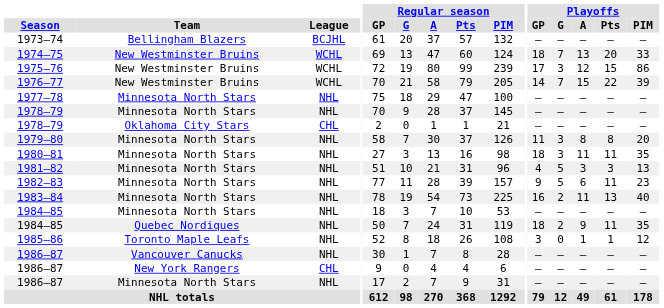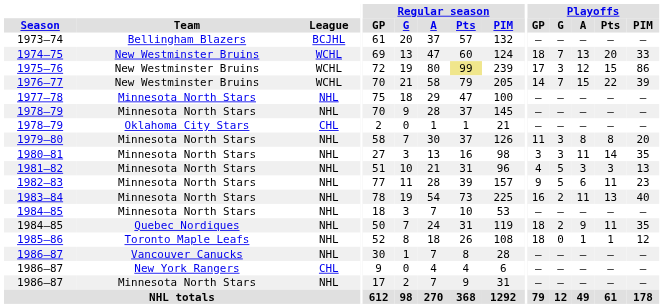 <table border="0" cellpadding="1" cellspacing="0" style="text-align:center; width:60em">
 <tr bgcolor="#e0e0e0">
 <th colspan="3" bgcolor="#ffffff"></th>
 <th rowspan="100" bgcolor="#ffffff"></th>
 <th colspan="5"><a href='#'>Regular season</a></th>
 <th rowspan="100" bgcolor="#ffffff"></th>
 <th colspan="5"><a href='#'>Playoffs</a></th>
 </tr>
 <tr bgcolor="#e0e0e0">
 <th><a href='#'>Season</a></th>
 <th>Team</th>
 <th>League</th>
 <th>GP</th>
 <th><a href='#'>G</a></th>
 <th><a href='#'>A</a></th>
 <th><a href='#'>Pts</a></th>
 <th><a href='#'>PIM</a></th>
 <th>GP</th>
 <th>G</th>
 <th>A</th>
 <th>Pts</th>
 <th>PIM</th>
 </tr>
 <tr>
 <td>1973–74</td>
 <td><a href='#'>Bellingham Blazers</a></td>
 <td><a href='#'>BCJHL</a></td>
 <td>61</td>
 <td>20</td>
 <td>37</td>
 <td>57</td>
 <td>132</td>
 <td>—</td>
 <td>—</td>
 <td>—</td>
 <td>—</td>
 <td>—</td>
 </tr>
 <tr bgcolor="#f0f0f0">
 <td><a href='#'>1974–75</a></td>
 <td><a href='#'>New Westminster Bruins</a></td>
 <td><a href='#'>WCHL</a></td>
 <td>69</td>
 <td>13</td>
 <td>47</td>
 <td>60</td>
 <td>124</td>
 <td>18</td>
 <td>7</td>
 <td>13</td>
 <td>20</td>
 <td>33</td>
 </tr>
 <tr>
 <td><a href='#'>1975–76</a></td>
 <td>New Westminster Bruins</td>
 <td>WCHL</td>
 <td>72</td>
 <td>19</td>
 <td>80</td>
-<td>99</td>
+<td style="background: khaki;">99</td>
 <td>239</td>
 <td>17</td>
 <td>3</td>
 <td>12</td>
 <td>15</td>
 <td>86</td>
 </tr>
 <tr bgcolor="#f0f0f0">
 <td><a href='#'>1976–77</a></td>
 <td>New Westminster Bruins</td>
 <td>WCHL</td>
 <td>70</td>
 <td>21</td>
 <td>58</td>
 <td>79</td>
 <td>205</td>
 <td>14</td>
 <td>7</td>
 <td>15</td>
 <td>22</td>
 <td>39</td>
 </tr>
 <tr>
 <td><a href='#'>1977–78</a></td>
 <td><a href='#'>Minnesota North Stars</a></td>
 <td><a href='#'>NHL</a></td>
 <td>75</td>
 <td>18</td>
 <td>29</td>
 <td>47</td>
 <td>100</td>
 <td>—</td>
 <td>—</td>
 <td>—</td>
 <td>—</td>
 <td>—</td>
 </tr>
 <tr bgcolor="#f0f0f0">
 <td><a href='#'>1978–79</a></td>
 <td>Minnesota North Stars</td>
 <td>NHL</td>
 <td>70</td>
 <td>9</td>
 <td>28</td>
 <td>37</td>
 <td>145</td>
 <td>—</td>
 <td>—</td>
 <td>—</td>
 <td>—</td>
 <td>—</td>
 </tr>
 <tr>
 <td><a href='#'>1978–79</a></td>
 <td><a href='#'>Oklahoma City Stars</a></td>
 <td><a href='#'>CHL</a></td>
 <td>2</td>
 <td>0</td>
 <td>1</td>
 <td>1</td>
 <td>21</td>
 <td>—</td>
 <td>—</td>
 <td>—</td>
 <td>—</td>
 <td>—</td>
 </tr>
 <tr bgcolor="#f0f0f0">
 <td><a href='#'>1979–80</a></td>
 <td>Minnesota North Stars</td>
 <td>NHL</td>
 <td>58</td>
 <td>7</td>
 <td>30</td>
 <td>37</td>
 <td>126</td>
 <td>11</td>
 <td>3</td>
 <td>8</td>
 <td>8</td>
 <td>20</td>
 </tr>
 <tr>
 <td><a href='#'>1980–81</a></td>
 <td>Minnesota North Stars</td>
 <td>NHL</td>
 <td>27</td>
 <td>3</td>
 <td>13</td>
 <td>16</td>
 <td>98</td>
-<td>18</td>
+<td>3</td>
 <td>3</td>
 <td>11</td>
-<td>11</td>
+<td>14</td>
 <td>35</td>
 </tr>
 <tr bgcolor="#f0f0f0">
 <td><a href='#'>1981–82</a></td>
 <td>Minnesota North Stars</td>
 <td>NHL</td>
 <td>51</td>
 <td>10</td>
 <td>21</td>
 <td>31</td>
 <td>96</td>
 <td>4</td>
 <td>5</td>
 <td>3</td>
 <td>3</td>
 <td>13</td>
 </tr>
 <tr>
 <td><a href='#'>1982–83</a></td>
 <td>Minnesota North Stars</td>
 <td>NHL</td>
 <td>77</td>
 <td>11</td>
 <td>28</td>
 <td>39</td>
 <td>157</td>
 <td>9</td>
 <td>5</td>
 <td>6</td>
 <td>11</td>
 <td>23</td>
 </tr>
 <tr bgcolor="#f0f0f0">
 <td><a href='#'>1983–84</a></td>
 <td>Minnesota North Stars</td>
 <td>NHL</td>
 <td>78</td>
 <td>19</td>
 <td>54</td>
 <td>73</td>
 <td>225</td>
 <td>16</td>
 <td>2</td>
 <td>11</td>
 <td>13</td>
 <td>40</td>
 </tr>
 <tr>
 <td><a href='#'>1984–85</a></td>
 <td>Minnesota North Stars</td>
 <td>NHL</td>
 <td>18</td>
 <td>3</td>
 <td>7</td>
 <td>10</td>
 <td>53</td>
 <td>—</td>
 <td>—</td>
 <td>—</td>
 <td>—</td>
 <td>—</td>
 </tr>
 <tr bgcolor="#f0f0f0">
 <td>1984–85</td>
 <td><a href='#'>Quebec Nordiques</a></td>
 <td>NHL</td>
 <td>50</td>
 <td>7</td>
 <td>24</td>
 <td>31</td>
 <td>119</td>
 <td>18</td>
 <td>2</td>
 <td>9</td>
 <td>11</td>
 <td>35</td>
 </tr>
 <tr>
 <td><a href='#'>1985–86</a></td>
 <td><a href='#'>Toronto Maple Leafs</a></td>
 <td>NHL</td>
 <td>52</td>
 <td>8</td>
 <td>18</td>
 <td>26</td>
 <td>108</td>
-<td>3</td>
+<td>18</td>
 <td>0</td>
 <td>1</td>
 <td>1</td>
 <td>12</td>
 </tr>
 <tr bgcolor="#f0f0f0">
 <td><a href='#'>1986–87</a></td>
 <td><a href='#'>Vancouver Canucks</a></td>
 <td>NHL</td>
 <td>30</td>
 <td>1</td>
 <td>7</td>
 <td>8</td>
 <td>28</td>
 <td>—</td>
 <td>—</td>
 <td>—</td>
 <td>—</td>
 <td>—</td>
 </tr>
 <tr>
 <td>1986–87</td>
 <td><a href='#'>New York Rangers</a></td>
 <td><a href='#'>CHL</a></td>
 <td>9</td>
 <td>0</td>
 <td>4</td>
 <td>4</td>
 <td>6</td>
 <td>—</td>
 <td>—</td>
 <td>—</td>
 <td>—</td>
 <td>—</td>
 </tr>
 <tr bgcolor="#f0f0f0">
 <td>1986–87</td>
 <td>Minnesota North Stars</td>
 <td>NHL</td>
 <td>17</td>
 <td>2</td>
 <td>7</td>
 <td>9</td>
 <td>31</td>
 <td>—</td>
 <td>—</td>
 <td>—</td>
 <td>—</td>
 <td>—</td>
 </tr>
 <tr bgcolor="#e0e0e0">
 <th colspan="3">NHL totals</th>
 <th>612</th>
 <th>98</th>
 <th>270</th>
 <th>368</th>
 <th>1292</th>
 <th>79</th>
 <th>12</th>
 <th>49</th>
 <th>61</th>
 <th>178</th>
 </tr>
 </table>
